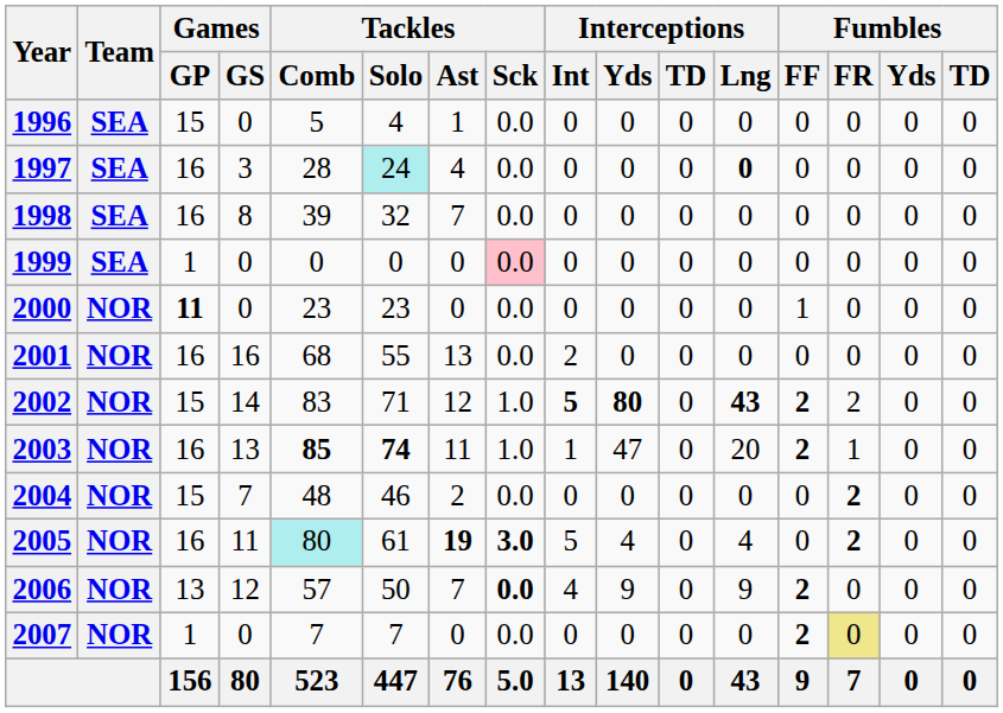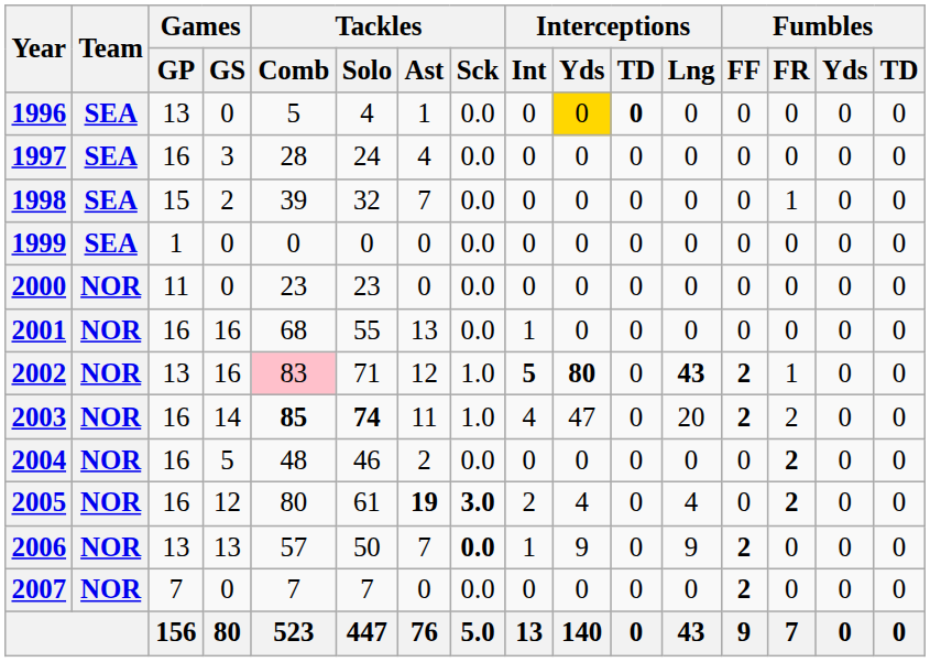 <table class="wikitable" style="text-align:center">
 <tr>
 <th rowspan="2">Year</th>
 <th rowspan="2">Team</th>
 <th colspan="2">Games</th>
 <th colspan="4">Tackles</th>
 <th colspan="4">Interceptions</th>
 <th colspan="4">Fumbles</th>
 </tr>
 <tr>
 <th>GP</th>
 <th>GS</th>
 <th>Comb</th>
 <th>Solo</th>
 <th>Ast</th>
 <th>Sck</th>
 <th>Int</th>
 <th>Yds</th>
 <th>TD</th>
 <th>Lng</th>
 <th>FF</th>
 <th>FR</th>
 <th>Yds</th>
 <th>TD</th>
 </tr>
 <tr>
 <th><a href='#'>1996</a></th>
 <th><a href='#'>SEA</a></th>
-<td>15</td>
+<td>13</td>
 <td>0</td>
 <td>5</td>
 <td>4</td>
 <td>1</td>
 <td>0.0</td>
 <td>0</td>
-<td>0</td>
-<td>0</td>
+<td style="background: gold;">0</td>
+<td><strong>0</strong></td>
 <td>0</td>
 <td>0</td>
 <td>0</td>
 <td>0</td>
 <td>0</td>
 </tr>
 <tr>
 <th><a href='#'>1997</a></th>
 <th><a href='#'>SEA</a></th>
 <td>16</td>
 <td>3</td>
 <td>28</td>
-<td style="background: paleturquoise;">24</td>
+<td>24</td>
 <td>4</td>
-<td>0.0</td>
-<td>0</td>
-<td>0</td>
-<td>0</td>
-<td><strong>0</strong></td>
-<td>0</td>
-<td>0</td>
-<td>0</td>
-<td>0</td>
-</tr>
-<tr>
-<th><a href='#'>1998</a></th>
-<th><a href='#'>SEA</a></th>
-<td>16</td>
-<td>8</td>
-<td>39</td>
-<td>32</td>
-<td>7</td>
 <td>0.0</td>
 <td>0</td>
 <td>0</td>
 <td>0</td>
 <td>0</td>
 <td>0</td>
 <td>0</td>
 <td>0</td>
 <td>0</td>
 </tr>
 <tr>
+<th><a href='#'>1998</a></th>
+<th><a href='#'>SEA</a></th>
+<td>15</td>
+<td>2</td>
+<td>39</td>
+<td>32</td>
+<td>7</td>
+<td>0.0</td>
+<td>0</td>
+<td>0</td>
+<td>0</td>
+<td>0</td>
+<td>0</td>
+<td>1</td>
+<td>0</td>
+<td>0</td>
+</tr>
+<tr>
 <th><a href='#'>1999</a></th>
 <th><a href='#'>SEA</a></th>
 <td>1</td>
 <td>0</td>
 <td>0</td>
 <td>0</td>
 <td>0</td>
-<td style="background: pink;">0.0</td>
+<td>0.0</td>
 <td>0</td>
 <td>0</td>
 <td>0</td>
 <td>0</td>
 <td>0</td>
 <td>0</td>
 <td>0</td>
 <td>0</td>
 </tr>
 <tr>
 <th><a href='#'>2000</a></th>
 <th><a href='#'>NOR</a></th>
-<td><strong>11</strong></td>
+<td>11</td>
 <td>0</td>
 <td>23</td>
 <td>23</td>
 <td>0</td>
 <td>0.0</td>
 <td>0</td>
 <td>0</td>
 <td>0</td>
 <td>0</td>
-<td>1</td>
+<td>0</td>
 <td>0</td>
 <td>0</td>
 <td>0</td>
 </tr>
 <tr>
 <th><a href='#'>2001</a></th>
 <th><a href='#'>NOR</a></th>
 <td>16</td>
 <td>16</td>
 <td>68</td>
 <td>55</td>
 <td>13</td>
 <td>0.0</td>
-<td>2</td>
+<td>1</td>
 <td>0</td>
 <td>0</td>
 <td>0</td>
 <td>0</td>
 <td>0</td>
 <td>0</td>
 <td>0</td>
 </tr>
 <tr>
 <th><a href='#'>2002</a></th>
 <th><a href='#'>NOR</a></th>
-<td>15</td>
-<td>14</td>
-<td>83</td>
+<td>13</td>
+<td>16</td>
+<td style="background: pink;">83</td>
 <td>71</td>
 <td>12</td>
 <td>1.0</td>
 <td><strong>5</strong></td>
 <td><strong>80</strong></td>
 <td>0</td>
 <td><strong>43</strong></td>
 <td><strong>2</strong></td>
-<td>2</td>
+<td>1</td>
 <td>0</td>
 <td>0</td>
 </tr>
 <tr>
 <th><a href='#'>2003</a></th>
 <th><a href='#'>NOR</a></th>
 <td>16</td>
-<td>13</td>
+<td>14</td>
 <td><strong>85</strong></td>
 <td><strong>74</strong></td>
 <td>11</td>
 <td>1.0</td>
-<td>1</td>
+<td>4</td>
 <td>47</td>
 <td>0</td>
 <td>20</td>
 <td><strong>2</strong></td>
-<td>1</td>
+<td>2</td>
 <td>0</td>
 <td>0</td>
 </tr>
 <tr>
 <th><a href='#'>2004</a></th>
 <th><a href='#'>NOR</a></th>
-<td>15</td>
-<td>7</td>
+<td>16</td>
+<td>5</td>
 <td>48</td>
 <td>46</td>
 <td>2</td>
 <td>0.0</td>
 <td>0</td>
 <td>0</td>
 <td>0</td>
 <td>0</td>
 <td>0</td>
 <td><strong>2</strong></td>
 <td>0</td>
 <td>0</td>
 </tr>
 <tr>
 <th><a href='#'>2005</a></th>
 <th><a href='#'>NOR</a></th>
 <td>16</td>
-<td>11</td>
-<td style="background: paleturquoise;">80</td>
+<td>12</td>
+<td>80</td>
 <td>61</td>
 <td><strong>19</strong></td>
 <td><strong>3.0</strong></td>
-<td>5</td>
+<td>2</td>
 <td>4</td>
 <td>0</td>
 <td>4</td>
 <td>0</td>
 <td><strong>2</strong></td>
 <td>0</td>
 <td>0</td>
 </tr>
 <tr>
 <th><a href='#'>2006</a></th>
 <th><a href='#'>NOR</a></th>
 <td>13</td>
-<td>12</td>
+<td>13</td>
 <td>57</td>
 <td>50</td>
 <td>7</td>
 <td><strong>0.0</strong></td>
-<td>4</td>
+<td>1</td>
 <td>9</td>
 <td>0</td>
 <td>9</td>
 <td><strong>2</strong></td>
 <td>0</td>
 <td>0</td>
 <td>0</td>
 </tr>
 <tr>
 <th><a href='#'>2007</a></th>
 <th><a href='#'>NOR</a></th>
-<td>1</td>
+<td>7</td>
 <td>0</td>
 <td>7</td>
 <td>7</td>
 <td>0</td>
 <td>0.0</td>
 <td>0</td>
 <td>0</td>
 <td>0</td>
 <td>0</td>
 <td><strong>2</strong></td>
-<td style="background: khaki;">0</td>
+<td>0</td>
 <td>0</td>
 <td>0</td>
 </tr>
 <tr>
 <th colspan="2"></th>
 <th>156</th>
 <th>80</th>
 <th>523</th>
 <th>447</th>
 <th>76</th>
 <th>5.0</th>
 <th>13</th>
 <th>140</th>
 <th>0</th>
 <th>43</th>
 <th>9</th>
 <th>7</th>
 <th>0</th>
 <th>0</th>
 </tr>
 </table>
